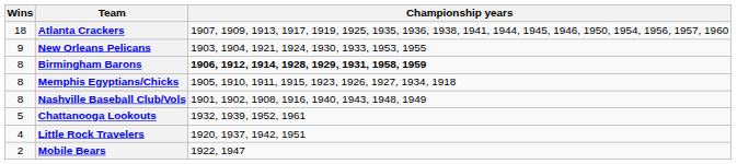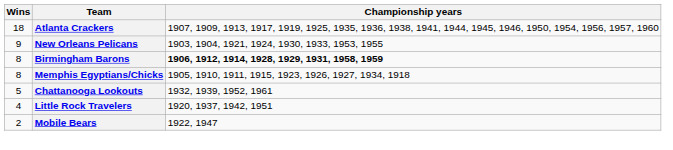 <table class="sortable wikitable plainrowheaders" style="text-align:center">
 <tr>
 <th scope="col">Wins</th>
 <th scope="col">Team</th>
 <th scope="col" class="unsortable">Championship years</th>
 </tr>
 <tr>
 <td>18</td>
 <th scope="row" style="text-align:left"><a href='#'>Atlanta Crackers</a></th>
 <td style="text-align:left">1907, 1909, 1913, 1917, 1919, 1925, 1935, 1936, 1938, 1941, 1944, 1945, 1946, 1950, 1954, 1956, 1957, 1960</td>
 </tr>
 <tr>
 <td>9</td>
 <th scope="row" style="text-align:left"><a href='#'>New Orleans Pelicans</a></th>
 <td style="text-align:left">1903, 1904, 1921, 1924, 1930, 1933, 1953, 1955</td>
 </tr>
 <tr>
 <td>8</td>
 <th scope="row" style="text-align:left"><a href='#'>Birmingham Barons</a></th>
 <td style="text-align:left"><strong>1906, 1912, 1914, 1928, 1929, 1931, 1958, 1959</strong></td>
 </tr>
 <tr>
 <td>8</td>
 <th scope="row" style="text-align:left"><a href='#'>Memphis Egyptians/Chicks</a></th>
 <td style="text-align:left">1905, 1910, 1911, 1915, 1923, 1926, 1927, 1934, 1918</td>
 </tr>
 <tr>
-<td>8</td>
-<th scope="row" style="text-align:left"><a href='#'>Nashville Baseball Club/Vols</a></th>
-<td style="text-align:left">1901, 1902, 1908, 1916, 1940, 1943, 1948, 1949</td>
-</tr>
-<tr>
 <td>5</td>
 <th scope="row" style="text-align:left"><a href='#'>Chattanooga Lookouts</a></th>
 <td style="text-align:left">1932, 1939, 1952, 1961</td>
 </tr>
 <tr>
 <td>4</td>
 <th scope="row" style="text-align:left"><a href='#'>Little Rock Travelers</a></th>
 <td style="text-align:left">1920, 1937, 1942, 1951</td>
 </tr>
 <tr>
 <td>2</td>
 <th scope="row" style="text-align:left"><a href='#'>Mobile Bears</a></th>
 <td style="text-align:left">1922, 1947</td>
 </tr>
 </table>
